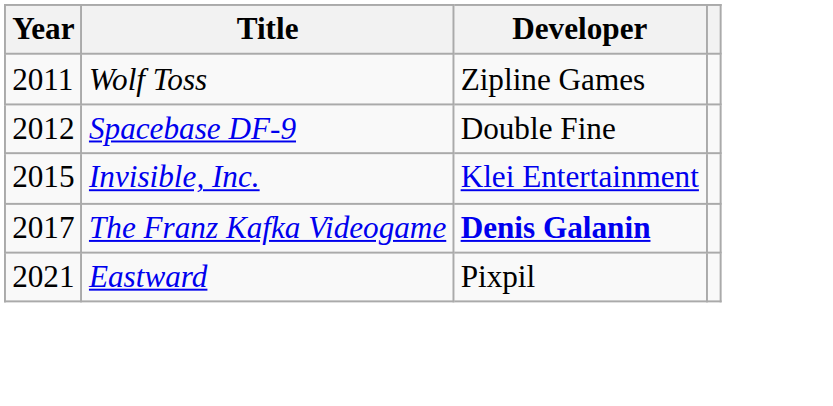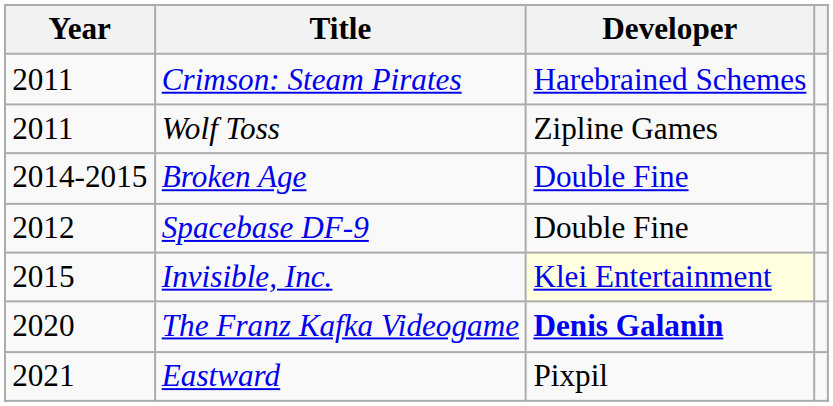 <table class="wikitable">
 <tr>
 <th>Year</th>
 <th>Title</th>
 <th>Developer</th>
 <th></th>
 </tr>
 <tr>
 <td>2011</td>
+<td><em><a href='#'>Crimson: Steam Pirates</a></em></td>
+<td><a href='#'>Harebrained Schemes</a></td>
+<td></td>
+</tr>
+<tr>
+<td>2011</td>
 <td><em>Wolf Toss</em></td>
 <td>Zipline Games</td>
+<td></td>
+</tr>
+<tr>
+<td>2014-2015</td>
+<td><em><a href='#'>Broken Age</a></em></td>
+<td><a href='#'>Double Fine</a></td>
 <td></td>
 </tr>
 <tr>
 <td>2012</td>
 <td><em><a href='#'>Spacebase DF-9</a></em></td>
 <td>Double Fine</td>
 <td></td>
 </tr>
 <tr>
 <td>2015</td>
 <td><em><a href='#'>Invisible, Inc.</a></em></td>
-<td><a href='#'>Klei Entertainment</a></td>
+<td style="background: lightyellow;"><a href='#'>Klei Entertainment</a></td>
 <td></td>
 </tr>
 <tr>
-<td>2017</td>
+<td>2020</td>
 <td><em><a href='#'>The Franz Kafka Videogame</a></em></td>
 <td><strong><a href='#'>Denis Galanin</a></strong></td>
 <td></td>
 </tr>
 <tr>
 <td>2021</td>
 <td><em><a href='#'>Eastward</a></em></td>
 <td>Pixpil</td>
 <td></td>
 </tr>
 </table>
